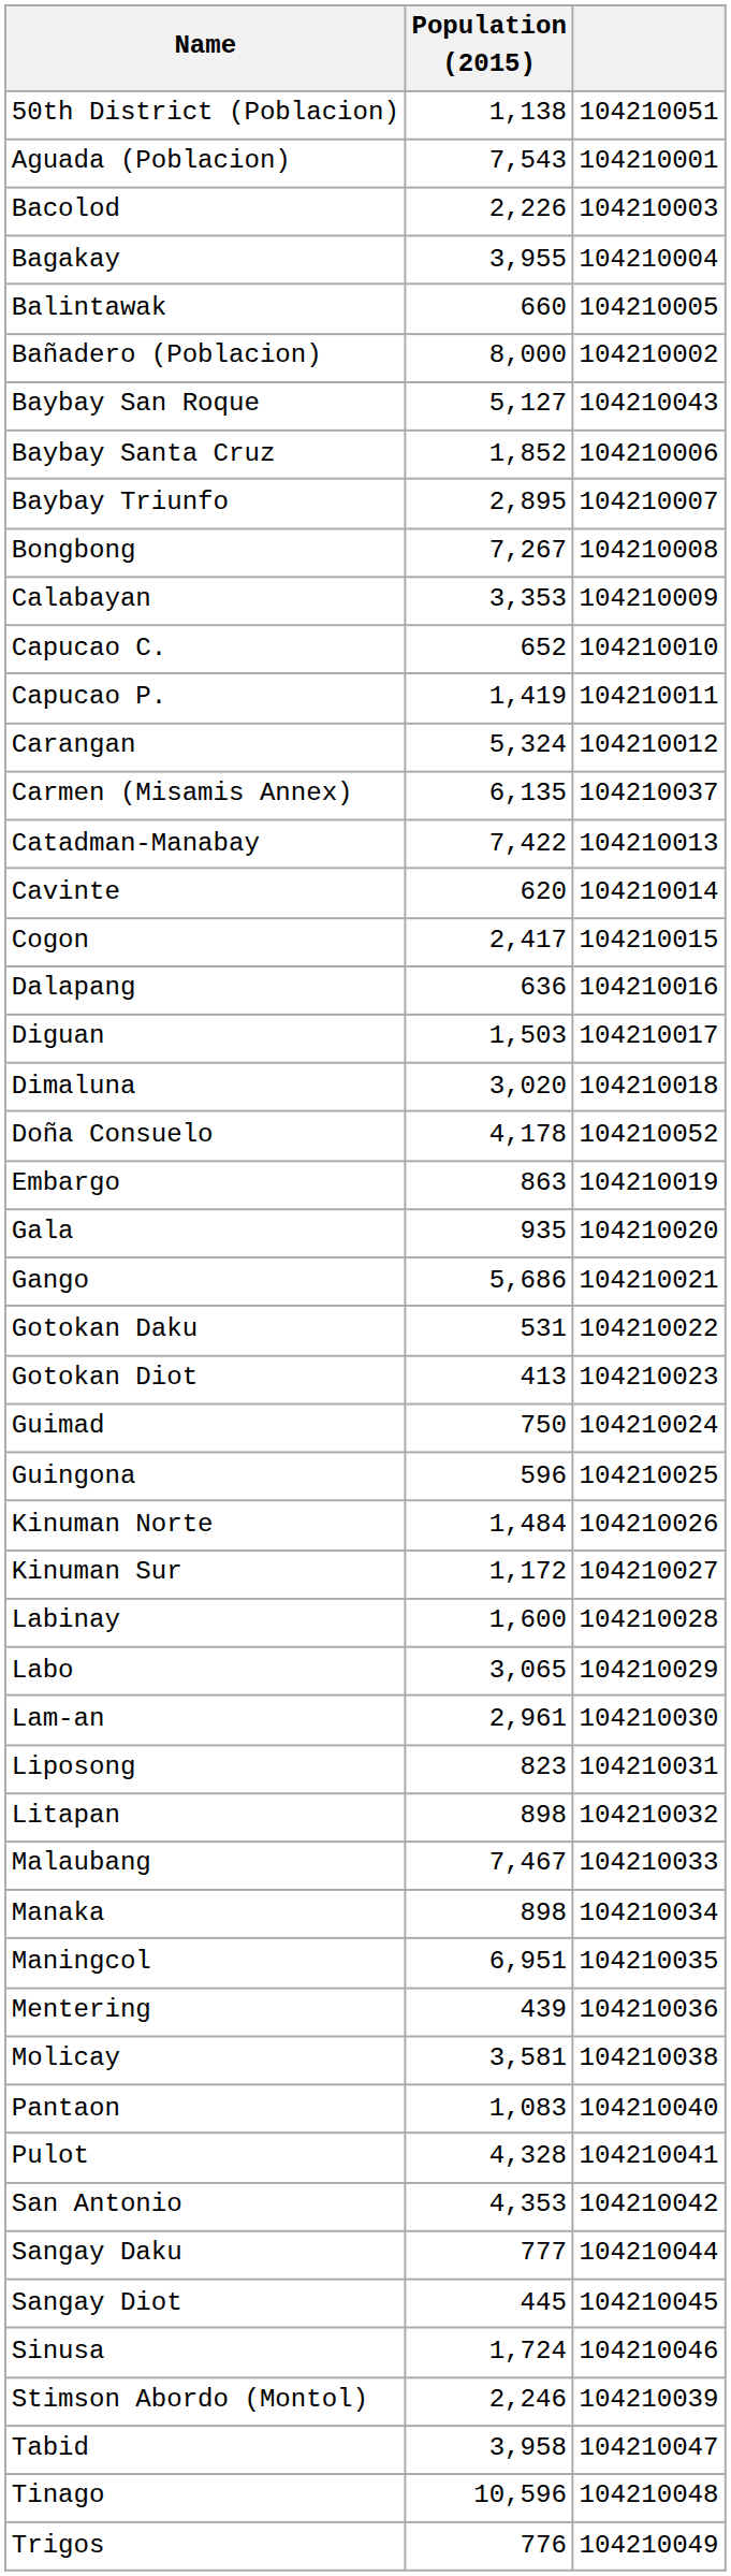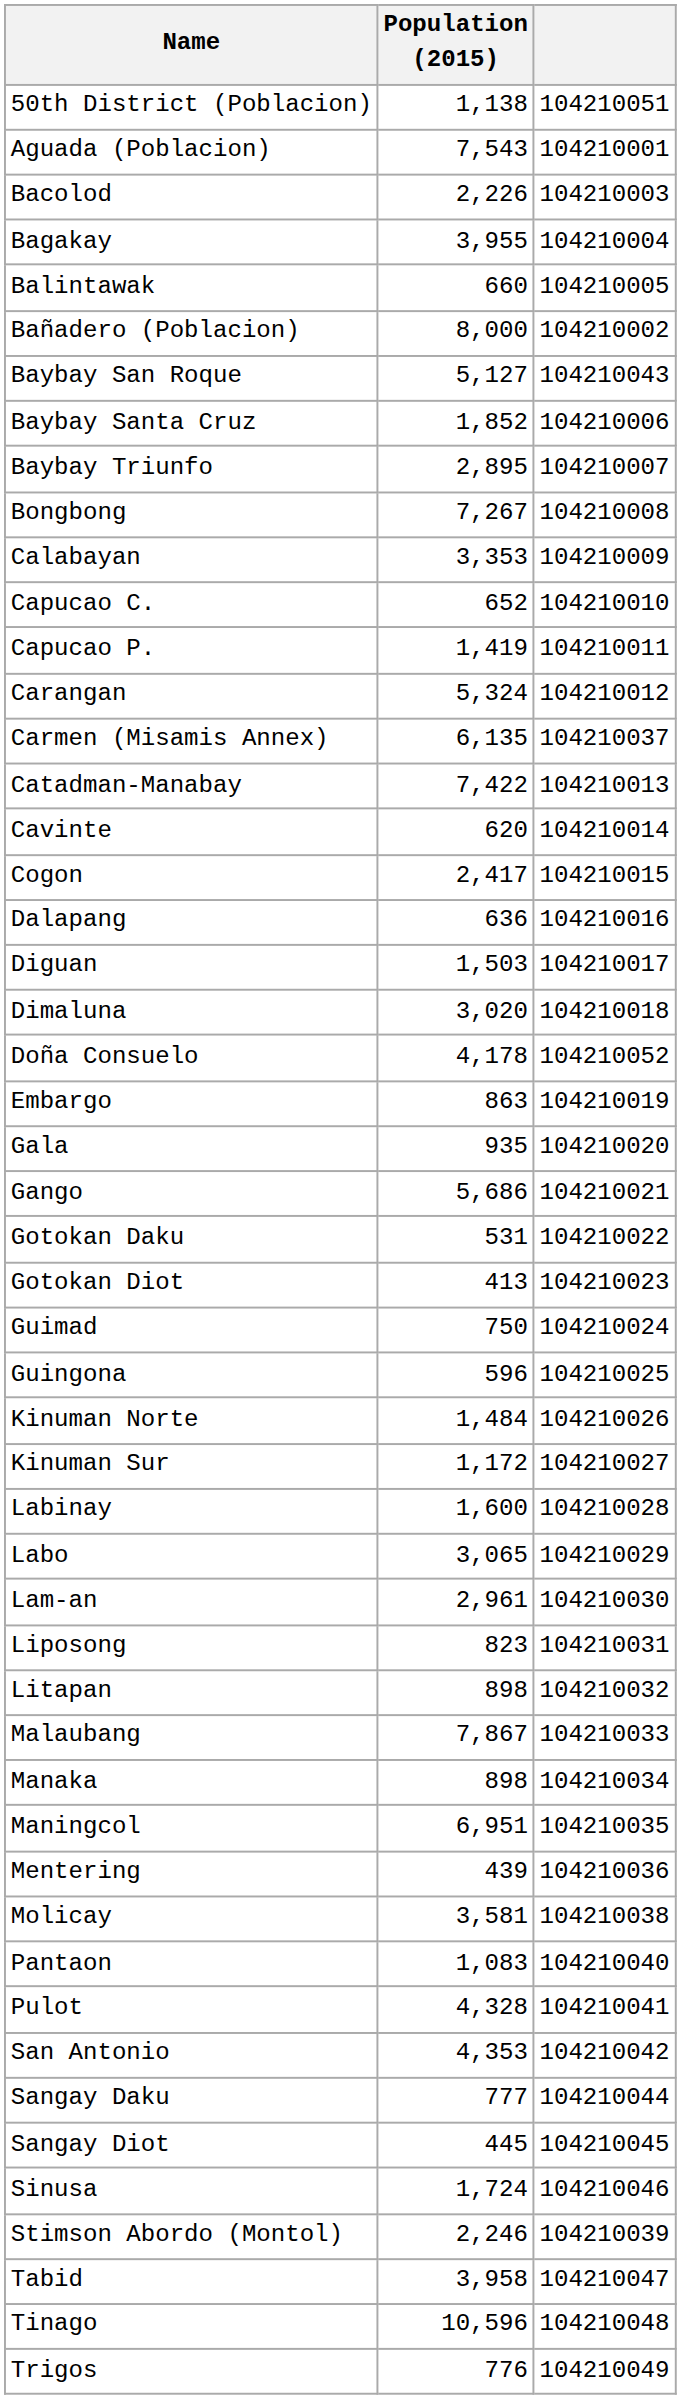 <table class="wikitable sortable" style="background-color:white;font-size:95%;line-height:1.40em;">
 <tr>
 <th>Name</th>
 <th>Population<br>(2015)</th>
 <th></th>
 </tr>
 <tr>
 <td>50th District (Poblacion)</td>
 <td align="right">1,138</td>
 <td>104210051</td>
 </tr>
 <tr>
 <td>Aguada (Poblacion)</td>
 <td align=right>7,543</td>
 <td>104210001</td>
 </tr>
 <tr>
 <td>Bacolod</td>
 <td align=right>2,226</td>
 <td>104210003</td>
 </tr>
 <tr>
 <td>Bagakay</td>
 <td align=right>3,955</td>
 <td>104210004</td>
 </tr>
 <tr>
 <td>Balintawak</td>
 <td align=right>660</td>
 <td>104210005</td>
 </tr>
 <tr>
 <td>Bañadero (Poblacion)</td>
 <td align=right>8,000</td>
 <td>104210002</td>
 </tr>
 <tr>
 <td>Baybay San Roque</td>
 <td align=right>5,127</td>
 <td>104210043</td>
 </tr>
 <tr>
 <td>Baybay Santa Cruz</td>
 <td align=right>1,852</td>
 <td>104210006</td>
 </tr>
 <tr>
 <td>Baybay Triunfo</td>
 <td align=right>2,895</td>
 <td>104210007</td>
 </tr>
 <tr>
 <td>Bongbong</td>
 <td align=right>7,267</td>
 <td>104210008</td>
 </tr>
 <tr>
 <td>Calabayan</td>
 <td align=right>3,353</td>
 <td>104210009</td>
 </tr>
 <tr>
 <td>Capucao C.</td>
 <td align=right>652</td>
 <td>104210010</td>
 </tr>
 <tr>
 <td>Capucao P.</td>
 <td align=right>1,419</td>
 <td>104210011</td>
 </tr>
 <tr>
 <td>Carangan</td>
 <td align=right>5,324</td>
 <td>104210012</td>
 </tr>
 <tr>
 <td>Carmen (Misamis Annex)</td>
 <td align=right>6,135</td>
 <td>104210037</td>
 </tr>
 <tr>
 <td>Catadman-Manabay</td>
 <td align=right>7,422</td>
 <td>104210013</td>
 </tr>
 <tr>
 <td>Cavinte</td>
 <td align=right>620</td>
 <td>104210014</td>
 </tr>
 <tr>
 <td>Cogon</td>
 <td align=right>2,417</td>
 <td>104210015</td>
 </tr>
 <tr>
 <td>Dalapang</td>
 <td align=right>636</td>
 <td>104210016</td>
 </tr>
 <tr>
 <td>Diguan</td>
 <td align=right>1,503</td>
 <td>104210017</td>
 </tr>
 <tr>
 <td>Dimaluna</td>
 <td align=right>3,020</td>
 <td>104210018</td>
 </tr>
 <tr>
 <td>Doña Consuelo</td>
 <td align=right>4,178</td>
 <td>104210052</td>
 </tr>
 <tr>
 <td>Embargo</td>
 <td align=right>863</td>
 <td>104210019</td>
 </tr>
 <tr>
 <td>Gala</td>
 <td align=right>935</td>
 <td>104210020</td>
 </tr>
 <tr>
 <td>Gango</td>
 <td align=right>5,686</td>
 <td>104210021</td>
 </tr>
 <tr>
 <td>Gotokan Daku</td>
 <td align=right>531</td>
 <td>104210022</td>
 </tr>
 <tr>
 <td>Gotokan Diot</td>
 <td align=right>413</td>
 <td>104210023</td>
 </tr>
 <tr>
 <td>Guimad</td>
 <td align=right>750</td>
 <td>104210024</td>
 </tr>
 <tr>
 <td>Guingona</td>
 <td align=right>596</td>
 <td>104210025</td>
 </tr>
 <tr>
 <td>Kinuman Norte</td>
 <td align=right>1,484</td>
 <td>104210026</td>
 </tr>
 <tr>
 <td>Kinuman Sur</td>
 <td align=right>1,172</td>
 <td>104210027</td>
 </tr>
 <tr>
 <td>Labinay</td>
 <td align=right>1,600</td>
 <td>104210028</td>
 </tr>
 <tr>
 <td>Labo</td>
 <td align=right>3,065</td>
 <td>104210029</td>
 </tr>
 <tr>
 <td>Lam-an</td>
 <td align=right>2,961</td>
 <td>104210030</td>
 </tr>
 <tr>
 <td>Liposong</td>
 <td align=right>823</td>
 <td>104210031</td>
 </tr>
 <tr>
 <td>Litapan</td>
 <td align=right>898</td>
 <td>104210032</td>
 </tr>
 <tr>
 <td>Malaubang</td>
-<td align=right>7,467</td>
+<td align=right>7,867</td>
 <td>104210033</td>
 </tr>
 <tr>
 <td>Manaka</td>
 <td align=right>898</td>
 <td>104210034</td>
 </tr>
 <tr>
 <td>Maningcol</td>
 <td align=right>6,951</td>
 <td>104210035</td>
 </tr>
 <tr>
 <td>Mentering</td>
 <td align=right>439</td>
 <td>104210036</td>
 </tr>
 <tr>
 <td>Molicay</td>
 <td align=right>3,581</td>
 <td>104210038</td>
 </tr>
 <tr>
 <td>Pantaon</td>
 <td align=right>1,083</td>
 <td>104210040</td>
 </tr>
 <tr>
 <td>Pulot</td>
 <td align=right>4,328</td>
 <td>104210041</td>
 </tr>
 <tr>
 <td>San Antonio</td>
 <td align=right>4,353</td>
 <td>104210042</td>
 </tr>
 <tr>
 <td>Sangay Daku</td>
 <td align=right>777</td>
 <td>104210044</td>
 </tr>
 <tr>
 <td>Sangay Diot</td>
 <td align=right>445</td>
 <td>104210045</td>
 </tr>
 <tr>
 <td>Sinusa</td>
 <td align=right>1,724</td>
 <td>104210046</td>
 </tr>
 <tr>
 <td>Stimson Abordo (Montol)</td>
 <td align=right>2,246</td>
 <td>104210039</td>
 </tr>
 <tr>
 <td>Tabid</td>
 <td align=right>3,958</td>
 <td>104210047</td>
 </tr>
 <tr>
 <td>Tinago</td>
 <td align=right>10,596</td>
 <td>104210048</td>
 </tr>
 <tr>
 <td>Trigos</td>
 <td align=right>776</td>
 <td>104210049</td>
 </tr>
 </table>
